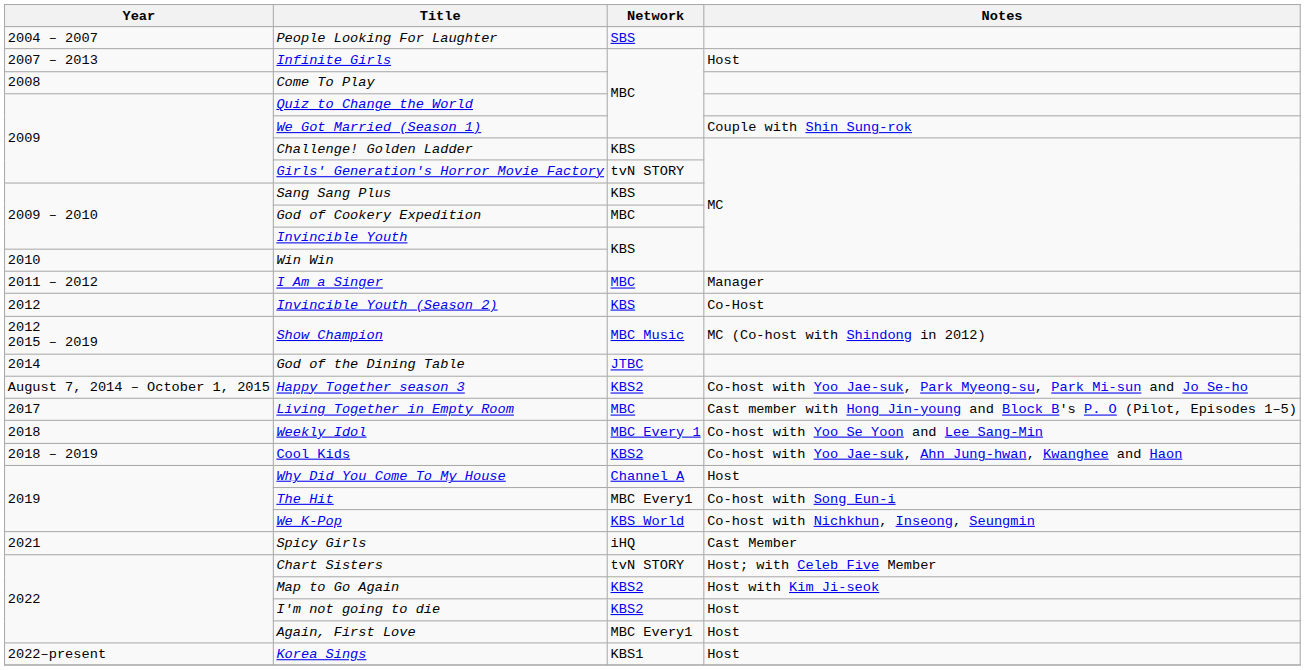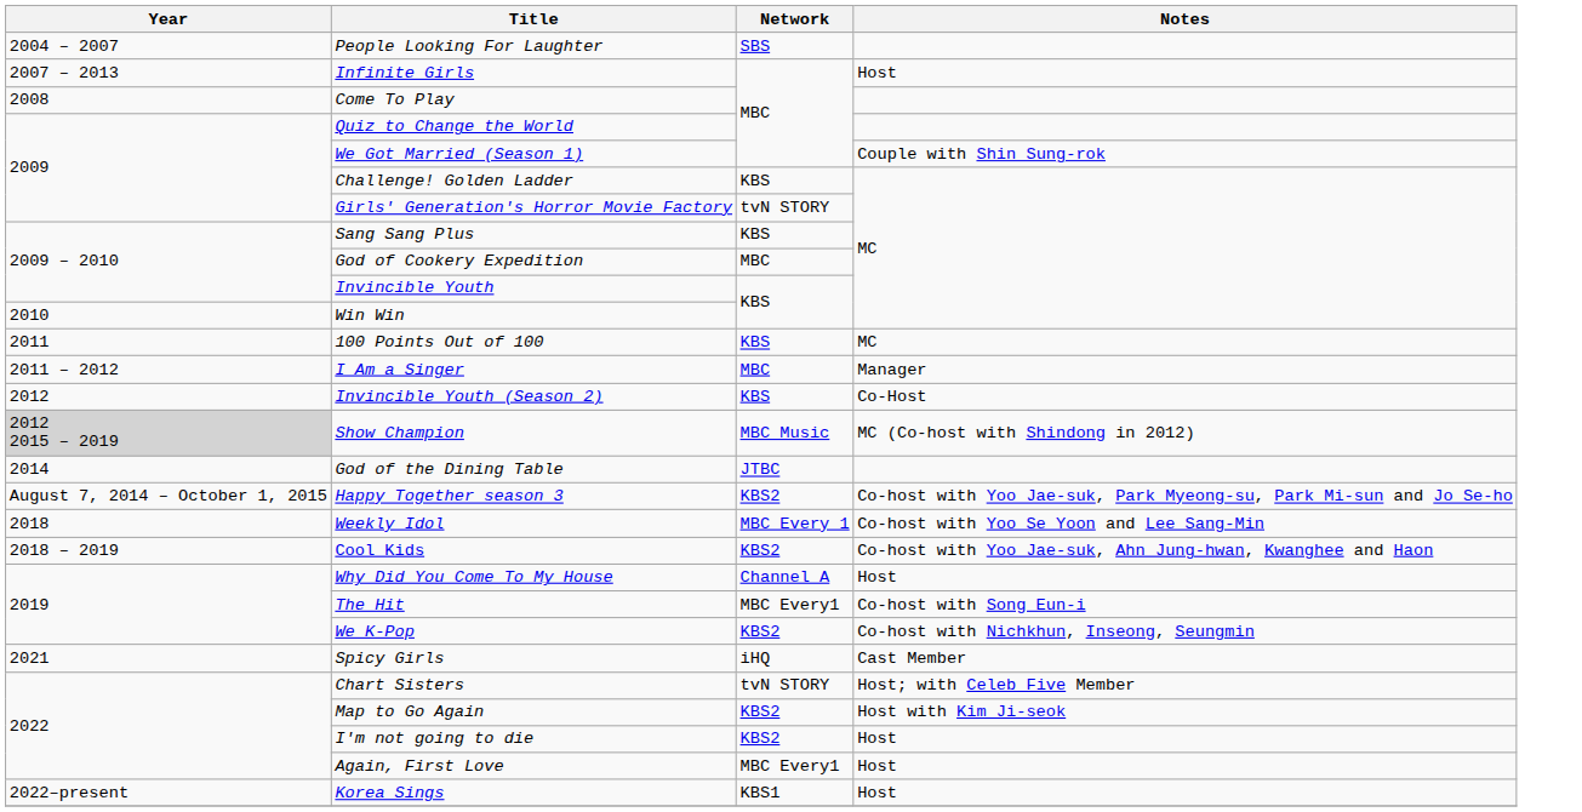 <table class="wikitable">
 <tr>
 <th>Year</th>
 <th>Title</th>
 <th>Network</th>
 <th>Notes</th>
 </tr>
 <tr>
 <td>2004 – 2007</td>
 <td><em>People Looking For Laughter</em></td>
 <td><a href='#'>SBS</a></td>
 <td></td>
 </tr>
 <tr>
 <td>2007 – 2013</td>
 <td><em><a href='#'>Infinite Girls</a></em></td>
 <td rowspan="4">MBC</td>
 <td>Host</td>
 </tr>
 <tr>
 <td>2008</td>
 <td><em>Come To Play</em></td>
 <td></td>
 </tr>
 <tr>
 <td rowspan=4>2009</td>
 <td><em><a href='#'>Quiz to Change the World</a></em></td>
 <td></td>
 </tr>
 <tr>
 <td><em><a href='#'>We Got Married (Season 1)</a></em></td>
 <td>Couple with <a href='#'>Shin Sung-rok</a></td>
 </tr>
 <tr>
 <td><em>Challenge! Golden Ladder</em></td>
 <td>KBS</td>
 <td rowspan="6">MC</td>
 </tr>
 <tr>
 <td><em><a href='#'>Girls' Generation's Horror Movie Factory</a></em></td>
 <td>tvN STORY</td>
 </tr>
 <tr>
 <td rowspan=3>2009 – 2010</td>
 <td><em>Sang Sang Plus</em></td>
 <td>KBS</td>
 </tr>
 <tr>
 <td><em>God of Cookery Expedition</em></td>
 <td>MBC</td>
 </tr>
 <tr>
 <td><em><a href='#'>Invincible Youth</a></em></td>
 <td rowspan="2">KBS</td>
 </tr>
 <tr>
 <td>2010</td>
 <td><em>Win Win</em></td>
 </tr>
 <tr>
+<td>2011</td>
+<td><em>100 Points Out of 100</em></td>
+<td><a href='#'>KBS</a></td>
+<td>MC</td>
+</tr>
+<tr>
 <td>2011 – 2012</td>
 <td><em><a href='#'>I Am a Singer</a></em></td>
 <td><a href='#'>MBC</a></td>
 <td>Manager</td>
 </tr>
 <tr>
 <td>2012</td>
 <td><em><a href='#'>Invincible Youth (Season 2)</a></em></td>
 <td><a href='#'>KBS</a></td>
 <td>Co-Host</td>
 </tr>
 <tr>
-<td>2012<br>2015 – 2019</td>
+<td style="background: lightgrey;">2012<br>2015 – 2019</td>
 <td><em><a href='#'>Show Champion</a></em></td>
 <td><a href='#'>MBC Music</a></td>
 <td>MC (Co-host with <a href='#'>Shindong</a> in 2012)</td>
 </tr>
 <tr>
 <td>2014</td>
 <td><em>God of the Dining Table</em></td>
 <td><a href='#'>JTBC</a></td>
 <td></td>
 </tr>
 <tr>
 <td>August 7, 2014 – October 1, 2015</td>
 <td><em><a href='#'>Happy Together season 3</a></em></td>
 <td><a href='#'>KBS2</a></td>
 <td>Co-host with <a href='#'>Yoo Jae-suk</a>, <a href='#'>Park Myeong-su</a>, <a href='#'>Park Mi-sun</a> and <a href='#'>Jo Se-ho</a></td>
-</tr>
-<tr>
-<td>2017</td>
-<td><em><a href='#'>Living Together in Empty Room</a></em></td>
-<td><a href='#'>MBC</a></td>
-<td>Cast member with <a href='#'>Hong Jin-young</a> and <a href='#'>Block B</a>'s <a href='#'>P. O</a> (Pilot, Episodes 1–5)</td>
 </tr>
 <tr>
 <td>2018</td>
 <td><em><a href='#'>Weekly Idol</a></em></td>
 <td><a href='#'>MBC Every 1</a></td>
 <td>Co-host with <a href='#'>Yoo Se Yoon</a> and <a href='#'>Lee Sang-Min</a></td>
 </tr>
 <tr>
 <td>2018 – 2019</td>
 <td><a href='#'>Cool Kids</a></td>
 <td><a href='#'>KBS2</a></td>
 <td>Co-host with <a href='#'>Yoo Jae-suk</a>, <a href='#'>Ahn Jung-hwan</a>, <a href='#'>Kwanghee</a> and <a href='#'>Haon</a></td>
 </tr>
 <tr>
 <td rowspan="3">2019</td>
 <td><em><a href='#'>Why Did You Come To My House</a></em></td>
 <td><a href='#'>Channel A</a></td>
 <td>Host</td>
 </tr>
 <tr>
 <td><em><a href='#'>The Hit</a></em></td>
 <td>MBC Every1</td>
 <td>Co-host with <a href='#'>Song Eun-i</a></td>
 </tr>
 <tr>
 <td><em><a href='#'>We K-Pop</a></em></td>
-<td><a href='#'>KBS World</a></td>
+<td><a href='#'>KBS2</a></td>
 <td>Co-host with <a href='#'>Nichkhun</a>, <a href='#'>Inseong</a>, <a href='#'>Seungmin</a></td>
 </tr>
 <tr>
 <td>2021</td>
 <td><em>Spicy Girls</em></td>
 <td>iHQ</td>
 <td>Cast Member  </td>
 </tr>
 <tr>
 <td rowspan="4">2022</td>
 <td><em>Chart Sisters</em></td>
 <td>tvN STORY</td>
 <td>Host; with  <a href='#'>Celeb Five</a> Member</td>
 </tr>
 <tr>
 <td><em>Map to Go Again</em></td>
 <td><a href='#'>KBS2</a></td>
 <td>Host with <a href='#'>Kim Ji-seok</a></td>
 </tr>
 <tr>
 <td><em>I'm not going to die</em></td>
 <td><a href='#'>KBS2</a></td>
 <td>Host</td>
 </tr>
 <tr>
 <td><em>Again, First Love</em></td>
 <td>MBC Every1</td>
 <td>Host</td>
 </tr>
 <tr>
 <td>2022–present</td>
 <td><em><a href='#'>Korea Sings</a></em></td>
 <td>KBS1</td>
 <td>Host</td>
 </tr>
 <tr>
 </tr>
 </table>
